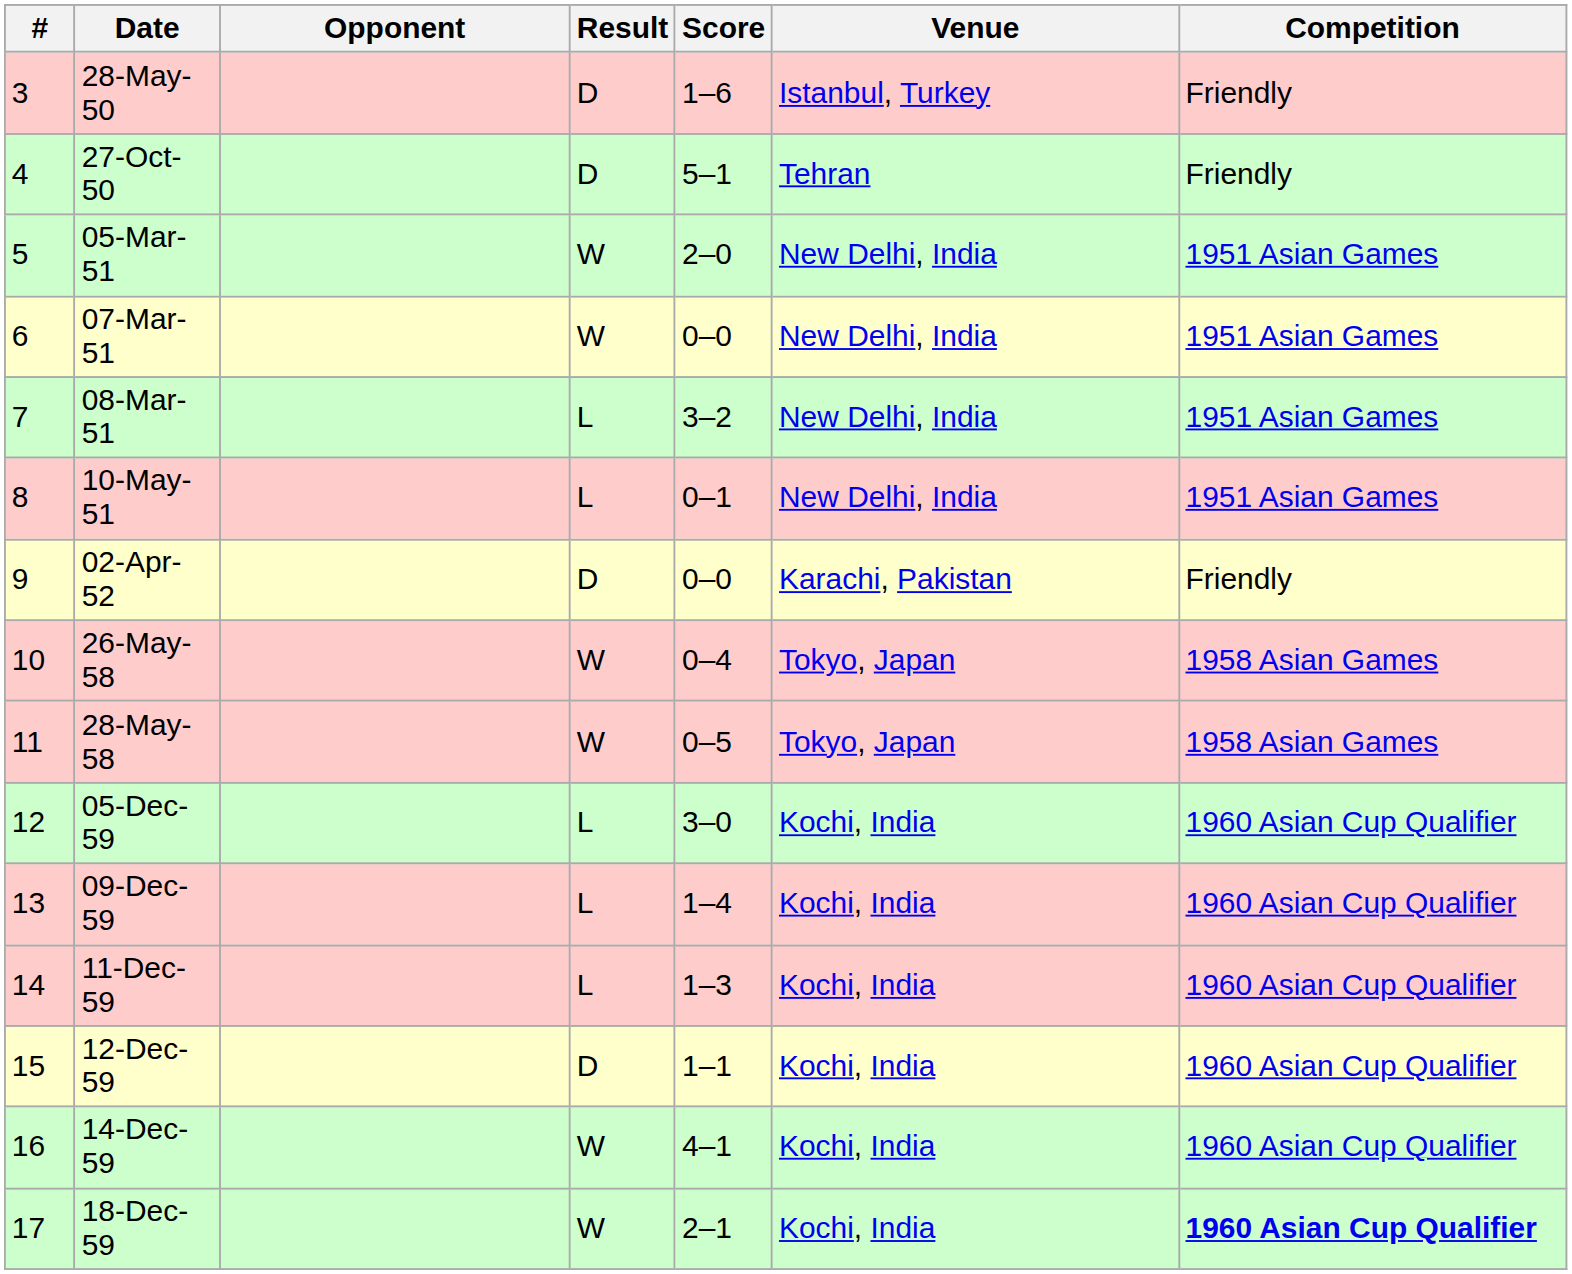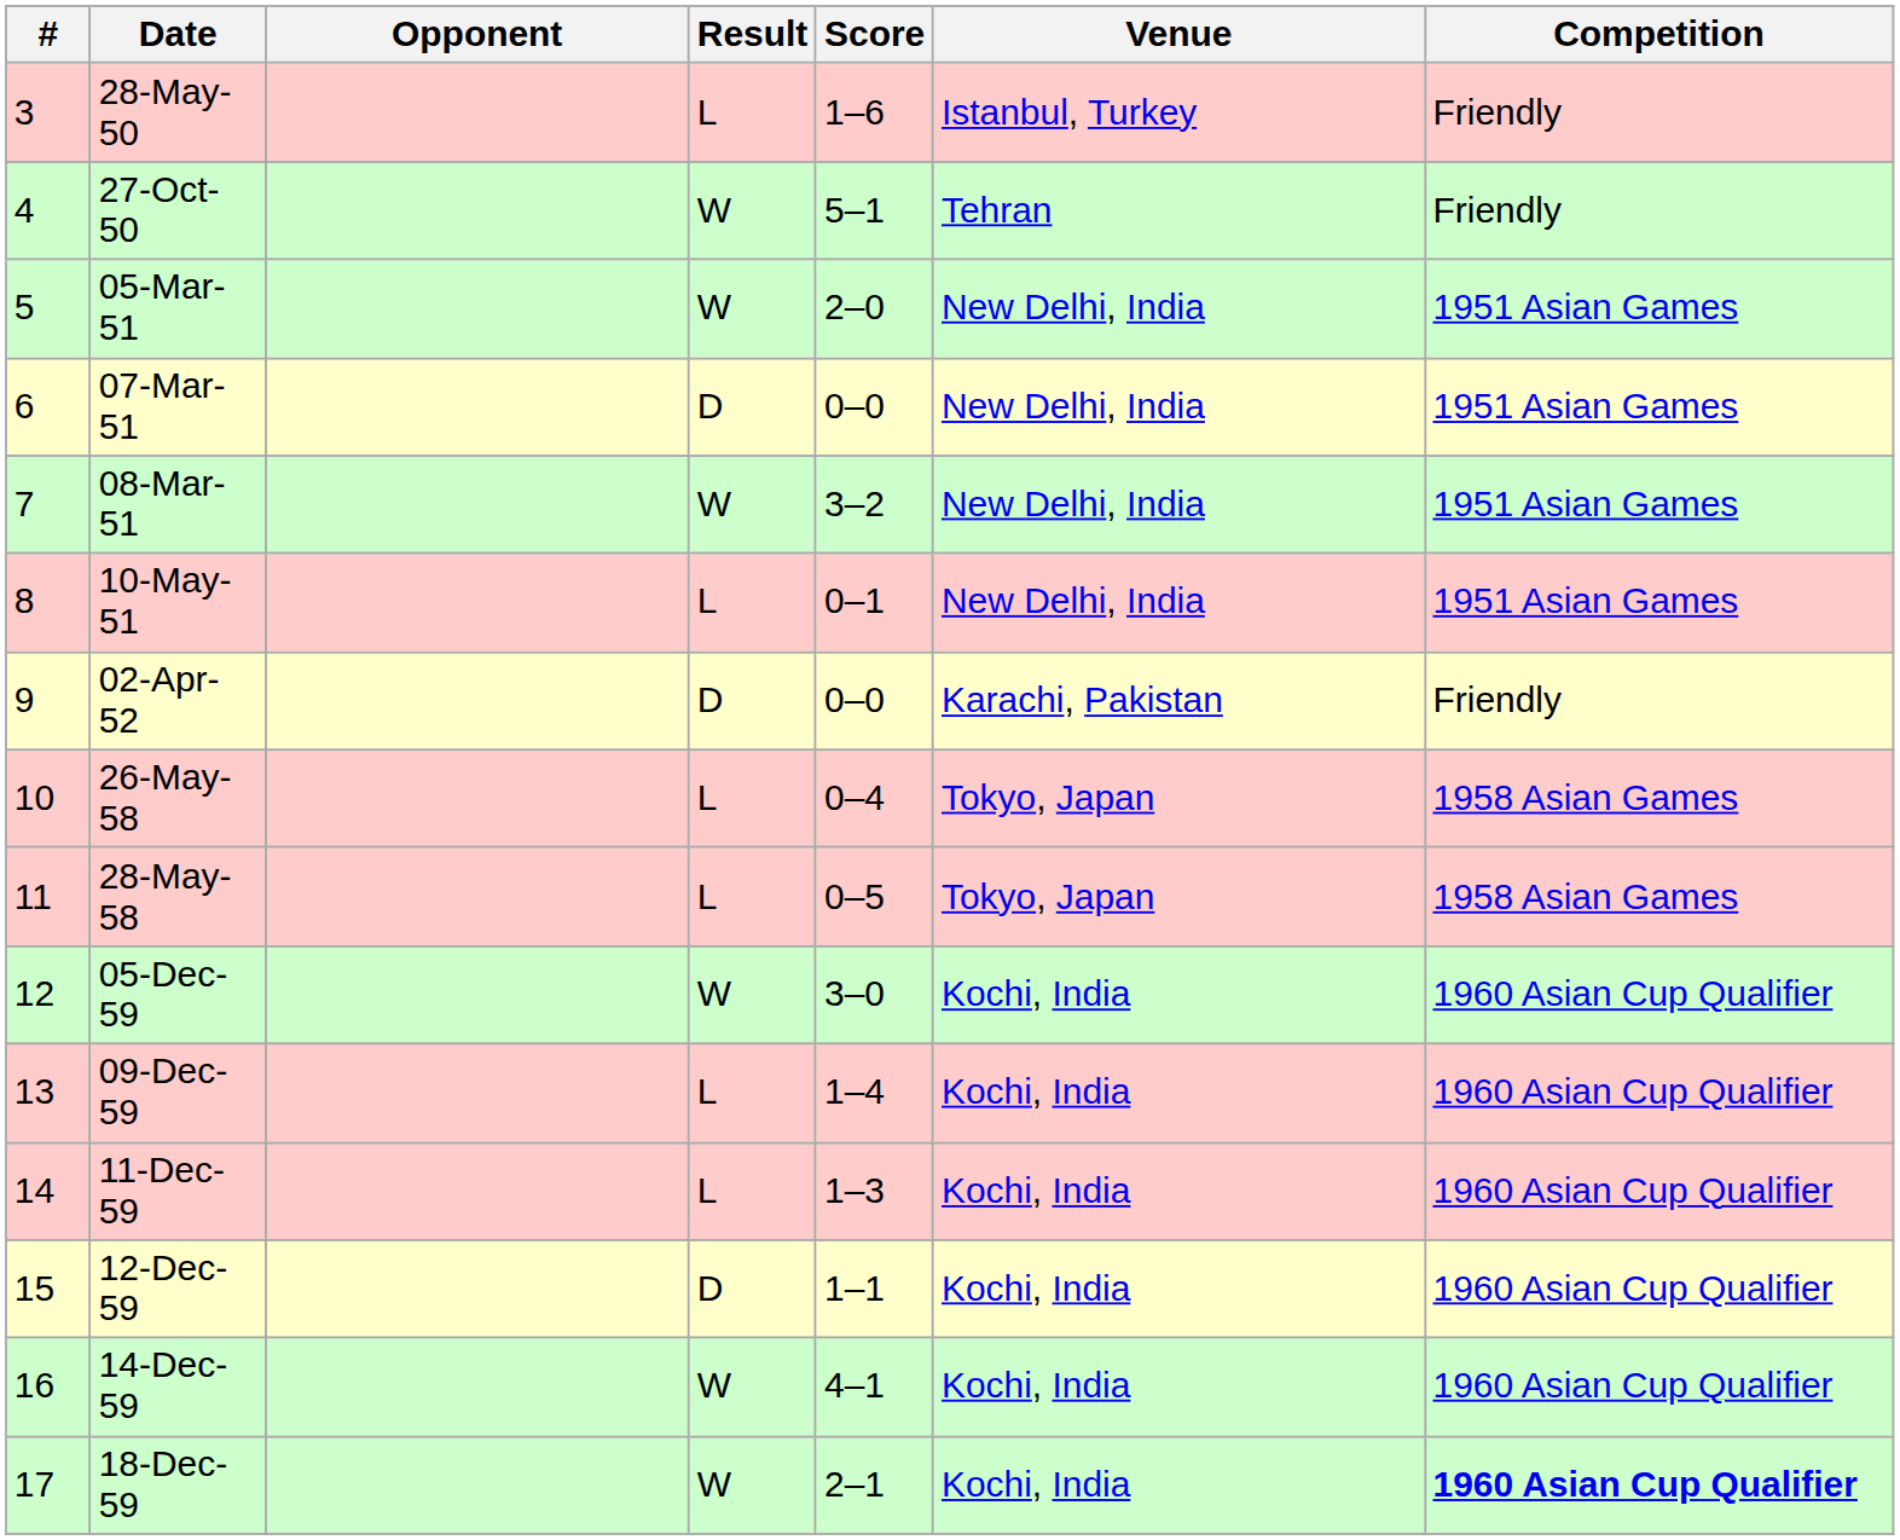 <table class="wikitable">
 <tr>
 <th width=30>#</th>
 <th width=70>Date</th>
 <th width=180>Opponent</th>
 <th>Result</th>
 <th>Score</th>
 <th width=210>Venue</th>
 <th width=200>Competition</th>
 </tr>
 <tr bgcolor=#FFCCCC>
 <td>3</td>
 <td>28-May-50</td>
 <td></td>
-<td>D</td>
+<td>L</td>
 <td>1–6</td>
 <td><a href='#'>Istanbul</a>, <a href='#'>Turkey</a></td>
 <td>Friendly</td>
 </tr>
 <tr bgcolor=#CCFFCC>
 <td>4</td>
 <td>27-Oct-50</td>
 <td></td>
-<td>D</td>
+<td>W</td>
 <td>5–1</td>
 <td><a href='#'>Tehran</a></td>
 <td>Friendly</td>
 </tr>
 <tr bgcolor=#CCFFCC>
 <td>5</td>
 <td>05-Mar-51</td>
 <td></td>
 <td>W</td>
 <td>2–0</td>
 <td><a href='#'>New Delhi</a>, <a href='#'>India</a></td>
 <td><a href='#'>1951 Asian Games</a></td>
 </tr>
 <tr bgcolor=#FFFFCC>
 <td>6</td>
 <td>07-Mar-51</td>
 <td></td>
-<td>W</td>
+<td>D</td>
 <td>0–0</td>
 <td><a href='#'>New Delhi</a>, <a href='#'>India</a></td>
 <td><a href='#'>1951 Asian Games</a></td>
 </tr>
 <tr bgcolor=#CCFFCC>
 <td>7</td>
 <td>08-Mar-51</td>
 <td></td>
-<td>L</td>
+<td>W</td>
 <td>3–2</td>
 <td><a href='#'>New Delhi</a>, <a href='#'>India</a></td>
 <td><a href='#'>1951 Asian Games</a></td>
 </tr>
 <tr bgcolor=#FFCCCC>
 <td>8</td>
 <td>10-May-51</td>
 <td></td>
 <td>L</td>
 <td>0–1</td>
 <td><a href='#'>New Delhi</a>, <a href='#'>India</a></td>
 <td><a href='#'>1951 Asian Games</a></td>
 </tr>
 <tr bgcolor=#FFFFCC>
 <td>9</td>
 <td>02-Apr-52</td>
 <td></td>
 <td>D</td>
 <td>0–0</td>
 <td><a href='#'>Karachi</a>, <a href='#'>Pakistan</a></td>
 <td>Friendly</td>
 </tr>
 <tr bgcolor=#FFCCCC>
 <td>10</td>
 <td>26-May-58</td>
 <td></td>
-<td>W</td>
+<td>L</td>
 <td>0–4</td>
 <td><a href='#'>Tokyo</a>, <a href='#'>Japan</a></td>
 <td><a href='#'>1958 Asian Games</a></td>
 </tr>
 <tr bgcolor=#FFCCCC>
 <td>11</td>
 <td>28-May-58</td>
 <td></td>
-<td>W</td>
+<td>L</td>
 <td>0–5</td>
 <td><a href='#'>Tokyo</a>, <a href='#'>Japan</a></td>
 <td><a href='#'>1958 Asian Games</a></td>
 </tr>
 <tr bgcolor=#CCFFCC>
 <td>12</td>
 <td>05-Dec-59</td>
 <td></td>
-<td>L</td>
+<td>W</td>
 <td>3–0</td>
 <td><a href='#'>Kochi</a>, <a href='#'>India</a></td>
 <td><a href='#'>1960 Asian Cup Qualifier</a></td>
 </tr>
 <tr bgcolor=#FFCCCC>
 <td>13</td>
 <td>09-Dec-59</td>
 <td></td>
 <td>L</td>
 <td>1–4</td>
 <td><a href='#'>Kochi</a>, <a href='#'>India</a></td>
 <td><a href='#'>1960 Asian Cup Qualifier</a></td>
 </tr>
 <tr bgcolor=#FFCCCC>
 <td>14</td>
 <td>11-Dec-59</td>
 <td></td>
 <td>L</td>
 <td>1–3</td>
 <td><a href='#'>Kochi</a>, <a href='#'>India</a></td>
 <td><a href='#'>1960 Asian Cup Qualifier</a></td>
 </tr>
 <tr bgcolor=#FFFFCC>
 <td>15</td>
 <td>12-Dec-59</td>
 <td></td>
 <td>D</td>
 <td>1–1</td>
 <td><a href='#'>Kochi</a>, <a href='#'>India</a></td>
 <td><a href='#'>1960 Asian Cup Qualifier</a></td>
 </tr>
 <tr bgcolor=#CCFFCC>
 <td>16</td>
 <td>14-Dec-59</td>
 <td></td>
 <td>W</td>
 <td>4–1</td>
 <td><a href='#'>Kochi</a>, <a href='#'>India</a></td>
 <td><a href='#'>1960 Asian Cup Qualifier</a></td>
 </tr>
 <tr bgcolor=#CCFFCC>
 <td>17</td>
 <td>18-Dec-59</td>
 <td></td>
 <td>W</td>
 <td>2–1</td>
 <td><a href='#'>Kochi</a>, <a href='#'>India</a></td>
 <td><strong><a href='#'>1960 Asian Cup Qualifier</a></strong></td>
 </tr>
 </table>
